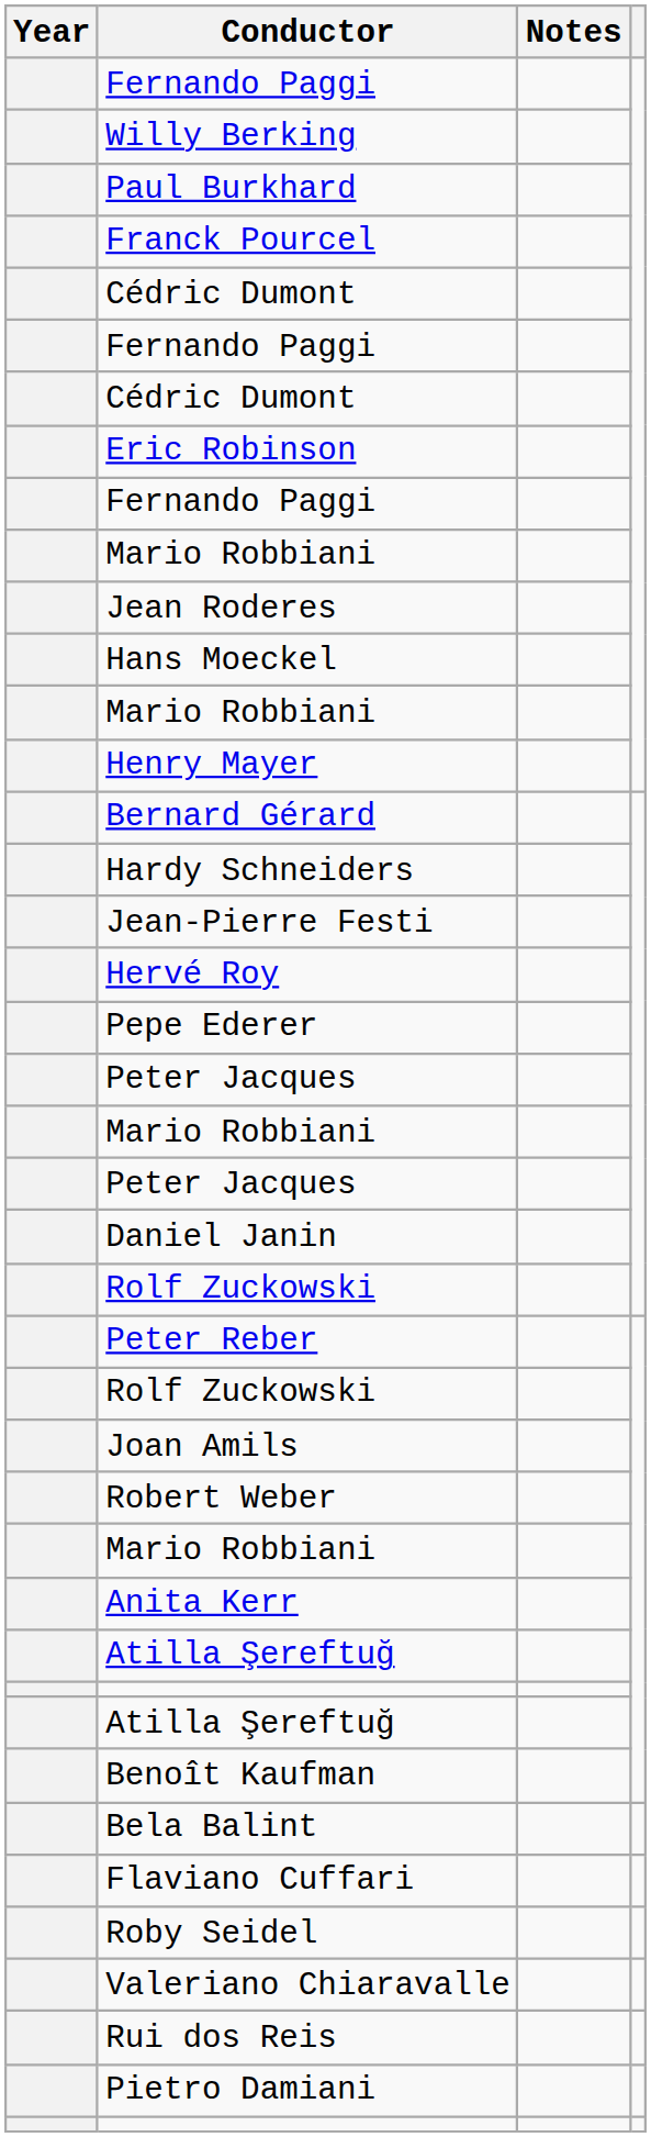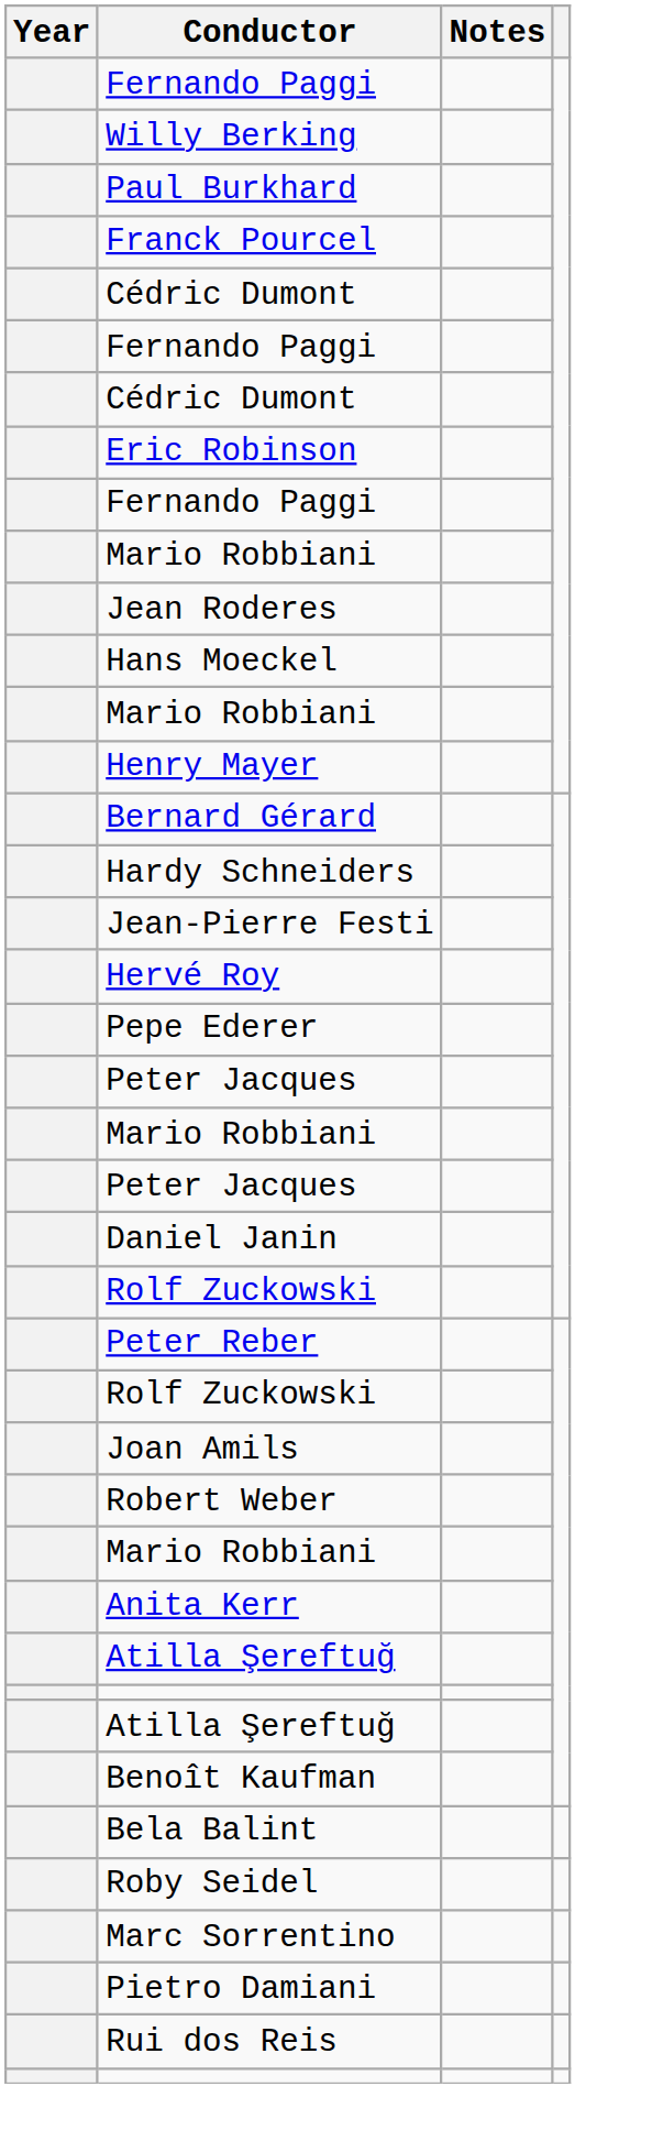 <table class="wikitable plainrowheaders">
 <tr>
 <th>Year</th>
 <th>Conductor</th>
 <th>Notes</th>
 <th></th>
 </tr>
 <tr>
 <th scope="row"></th>
 <td><a href='#'>Fernando Paggi</a></td>
 <td></td>
 <td rowspan="14"></td>
 </tr>
 <tr>
 <th scope="row"></th>
 <td> <a href='#'>Willy Berking</a></td>
 <td></td>
 </tr>
 <tr>
 <th scope="row"></th>
 <td><a href='#'>Paul Burkhard</a></td>
 <td></td>
 </tr>
 <tr>
 <th scope="row"></th>
 <td> <a href='#'>Franck Pourcel</a></td>
 <td></td>
 </tr>
 <tr>
 <th scope="row"></th>
 <td>Cédric Dumont</td>
 <td></td>
 </tr>
 <tr>
 <th scope="row"></th>
 <td>Fernando Paggi</td>
 <td></td>
 </tr>
 <tr>
 <th scope="row"></th>
 <td>Cédric Dumont</td>
 <td></td>
 </tr>
 <tr>
 <th scope="row"></th>
 <td> <a href='#'>Eric Robinson</a></td>
 <td></td>
 </tr>
 <tr>
 <th scope="row"></th>
 <td>Fernando Paggi</td>
 <td></td>
 </tr>
 <tr>
 <th scope="row"></th>
 <td>Mario Robbiani</td>
 <td></td>
 </tr>
 <tr>
 <th scope="row"></th>
 <td> Jean Roderes</td>
 <td></td>
 </tr>
 <tr>
 <th scope="row"></th>
 <td>Hans Moeckel</td>
 <td></td>
 </tr>
 <tr>
 <th scope="row"></th>
 <td>Mario Robbiani</td>
 <td></td>
 </tr>
 <tr>
 <th scope="row"></th>
 <td> <a href='#'>Henry Mayer</a></td>
 <td></td>
 </tr>
 <tr>
 <th scope="row"></th>
 <td> <a href='#'>Bernard Gérard</a></td>
 <td></td>
 <td rowspan="10"></td>
 </tr>
 <tr>
 <th scope="row"></th>
 <td>Hardy Schneiders</td>
 <td></td>
 </tr>
 <tr>
 <th scope="row"></th>
 <td> Jean-Pierre Festi</td>
 <td></td>
 </tr>
 <tr>
 <th scope="row"></th>
 <td> <a href='#'>Hervé Roy</a></td>
 <td></td>
 </tr>
 <tr>
 <th scope="row"></th>
 <td> Pepe Ederer</td>
 <td></td>
 </tr>
 <tr>
 <th scope="row"></th>
 <td>Peter Jacques</td>
 <td></td>
 </tr>
 <tr>
 <th scope="row"></th>
 <td>Mario Robbiani</td>
 <td></td>
 </tr>
 <tr>
 <th scope="row"></th>
 <td>Peter Jacques</td>
 <td></td>
 </tr>
 <tr>
 <th scope="row"></th>
 <td> Daniel Janin</td>
 <td></td>
 </tr>
 <tr>
 <th scope="row"></th>
 <td> <a href='#'>Rolf Zuckowski</a></td>
 <td></td>
 </tr>
 <tr>
 <th scope="row"></th>
 <td><a href='#'>Peter Reber</a></td>
 <td></td>
 <td rowspan="10"></td>
 </tr>
 <tr>
 <th scope="row"></th>
 <td> Rolf Zuckowski</td>
 <td></td>
 </tr>
 <tr>
 <th scope="row"></th>
 <td> Joan Amils</td>
 <td></td>
 </tr>
 <tr>
 <th scope="row"></th>
 <td>Robert Weber</td>
 <td></td>
 </tr>
 <tr>
 <th scope="row"></th>
 <td>Mario Robbiani</td>
 <td></td>
 </tr>
 <tr>
 <th scope="row"></th>
 <td><a href='#'>Anita Kerr</a></td>
 <td></td>
 </tr>
 <tr>
 <th scope="row"></th>
 <td>  <a href='#'>Atilla Şereftuğ</a></td>
 <td></td>
 </tr>
 <tr>
 <th scope="row"></th>
 <td></td>
 <td></td>
 </tr>
 <tr>
 <th scope="row"></th>
 <td>  Atilla Şereftuğ</td>
 <td></td>
 </tr>
 <tr>
 <th scope="row"></th>
 <td> Benoît Kaufman</td>
 <td></td>
 </tr>
 <tr>
 <th scope="row"></th>
 <td>Bela Balint</td>
 <td></td>
 <td></td>
 </tr>
 <tr>
 <th scope="row"></th>
-<td> Flaviano Cuffari</td>
-<td></td>
-<td></td>
-</tr>
-<tr>
-<th scope="row"></th>
 <td>Roby Seidel</td>
 <td></td>
 <td></td>
 </tr>
 <tr>
 <th scope="row"></th>
-<td> Valeriano Chiaravalle</td>
+<td>Marc Sorrentino</td>
+<td></td>
+<td></td>
+</tr>
+<tr>
+<th scope="row"></th>
+<td> Pietro Damiani</td>
 <td></td>
 <td></td>
 </tr>
 <tr>
 <th scope="row"></th>
 <td>  Rui dos Reis</td>
 <td></td>
 <td></td>
 </tr>
 <tr>
 <th scope="row"></th>
-<td> Pietro Damiani</td>
-<td></td>
-<td></td>
-</tr>
-<tr>
-<th scope="row"></th>
 <td></td>
 <td></td>
 <td></td>
 </tr>
 </table>
